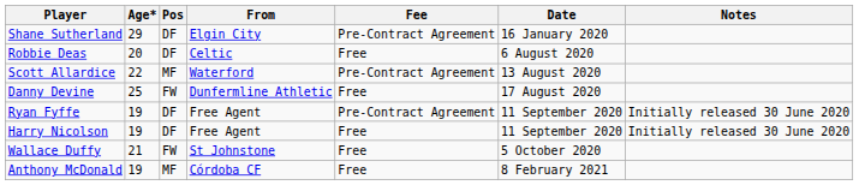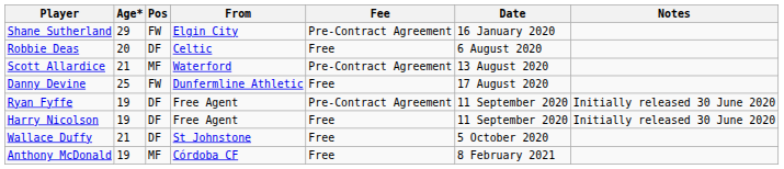 <table class="wikitable">
 <tr>
 <th>Player</th>
 <th>Age*</th>
 <th>Pos</th>
 <th>From</th>
 <th>Fee</th>
 <th>Date</th>
 <th>Notes</th>
 </tr>
 <tr>
 <td> <a href='#'>Shane Sutherland</a></td>
 <td>29</td>
-<td>DF</td>
+<td>FW</td>
 <td> <a href='#'>Elgin City</a></td>
 <td>Pre-Contract Agreement</td>
 <td>16 January 2020</td>
 <td></td>
 </tr>
 <tr>
 <td> <a href='#'>Robbie Deas</a></td>
 <td>20</td>
 <td>DF</td>
 <td> <a href='#'>Celtic</a></td>
 <td>Free</td>
 <td>6 August 2020</td>
 <td></td>
 </tr>
 <tr>
 <td> <a href='#'>Scott Allardice</a></td>
-<td>22</td>
+<td>21</td>
 <td>MF</td>
 <td> <a href='#'>Waterford</a></td>
 <td>Pre-Contract Agreement</td>
 <td>13 August 2020</td>
 <td></td>
 </tr>
 <tr>
 <td> <a href='#'>Danny Devine</a></td>
 <td>25</td>
 <td>FW</td>
 <td> <a href='#'>Dunfermline Athletic</a></td>
 <td>Free</td>
 <td>17 August 2020</td>
 <td></td>
 </tr>
 <tr>
 <td> <a href='#'>Ryan Fyffe</a></td>
 <td>19</td>
 <td>DF</td>
 <td>Free Agent</td>
 <td>Pre-Contract Agreement</td>
 <td>11 September 2020</td>
 <td>Initially released 30 June 2020</td>
 </tr>
 <tr>
 <td> <a href='#'>Harry Nicolson</a></td>
 <td>19</td>
 <td>DF</td>
 <td>Free Agent</td>
 <td>Free</td>
 <td>11 September 2020</td>
 <td>Initially released 30 June 2020</td>
 </tr>
 <tr>
 <td> <a href='#'>Wallace Duffy</a></td>
 <td>21</td>
-<td>FW</td>
+<td>DF</td>
 <td> <a href='#'>St Johnstone</a></td>
 <td>Free</td>
 <td>5 October 2020</td>
 <td></td>
 </tr>
 <tr>
 <td> <a href='#'>Anthony McDonald</a></td>
 <td>19</td>
 <td>MF</td>
 <td> <a href='#'>Córdoba CF</a></td>
 <td>Free</td>
 <td>8 February 2021</td>
 <td></td>
 </tr>
 </table>
